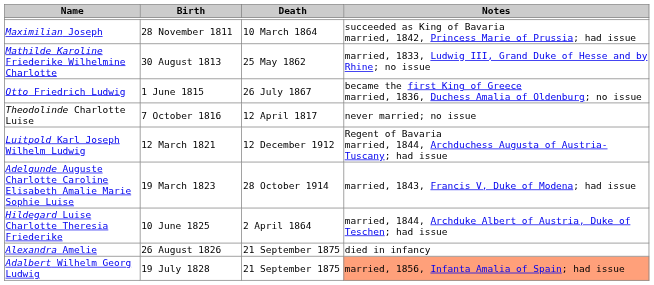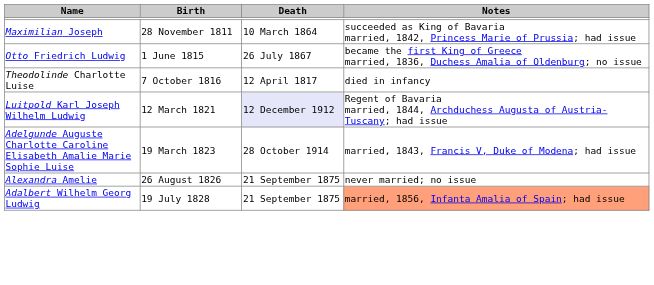 <table border=1 style="border-collapse: collapse;">
 <tr bgcolor=cccccc>
 <th width="20%">Name</th>
 <th width="15%">Birth</th>
 <th width="15%">Death</th>
 <th width="45%">Notes</th>
 </tr>
 <tr>
 <td colspan=4></td>
 </tr>
 <tr>
 <td><a href='#'><em>Maximilian</em> Joseph</a></td>
 <td>28 November 1811</td>
 <td>10 March 1864</td>
 <td>succeeded as King of Bavaria<br>married, 1842, <a href='#'>Princess Marie of Prussia</a>; had issue</td>
 </tr>
 <tr>
-<td><a href='#'><em>Mathilde Karoline</em> Friederike Wilhelmine Charlotte</a></td>
-<td>30 August 1813</td>
-<td>25 May 1862</td>
-<td>married, 1833, <a href='#'>Ludwig III, Grand Duke of Hesse and by Rhine</a>; no issue</td>
-</tr>
-<tr>
 <td><a href='#'><em>Otto</em> Friedrich Ludwig</a></td>
 <td>1 June 1815</td>
 <td>26 July 1867</td>
 <td>became the <a href='#'>first King of Greece</a><br>married, 1836, <a href='#'>Duchess Amalia of Oldenburg</a>; no issue</td>
 </tr>
 <tr>
 <td><em>Theodolinde</em> Charlotte Luise</td>
 <td>7 October 1816</td>
 <td>12 April 1817</td>
-<td>never married; no issue</td>
+<td>died in infancy</td>
 </tr>
 <tr>
 <td><a href='#'><em>Luitpold</em> Karl Joseph Wilhelm Ludwig</a></td>
 <td>12 March 1821</td>
-<td>12 December 1912</td>
+<td style="background: lavender;">12 December 1912</td>
 <td>Regent of Bavaria<br>married, 1844, <a href='#'>Archduchess Augusta of Austria-Tuscany</a>; had issue</td>
 </tr>
 <tr>
 <td><a href='#'><em>Adelgunde</em> Auguste Charlotte Caroline Elisabeth Amalie Marie Sophie Luise</a></td>
 <td>19 March 1823</td>
 <td>28 October 1914</td>
 <td>married, 1843, <a href='#'>Francis V, Duke of Modena</a>; had issue</td>
 </tr>
 <tr>
-<td><a href='#'><em>Hildegard</em> Luise Charlotte Theresia Friederike</a></td>
-<td>10 June 1825</td>
-<td>2 April 1864</td>
-<td>married, 1844, <a href='#'>Archduke Albert of Austria, Duke of Teschen</a>; had issue</td>
-</tr>
-<tr>
 <td><a href='#'><em>Alexandra</em> Amelie</a></td>
 <td>26 August 1826</td>
 <td>21 September 1875</td>
-<td>died in infancy</td>
+<td>never married; no issue</td>
 </tr>
 <tr>
 <td><a href='#'><em>Adalbert</em> Wilhelm Georg Ludwig</a></td>
 <td>19 July 1828</td>
 <td>21 September 1875</td>
 <td style="background: lightsalmon;">married, 1856, <a href='#'>Infanta Amalia of Spain</a>; had issue</td>
 </tr>
 </table>
